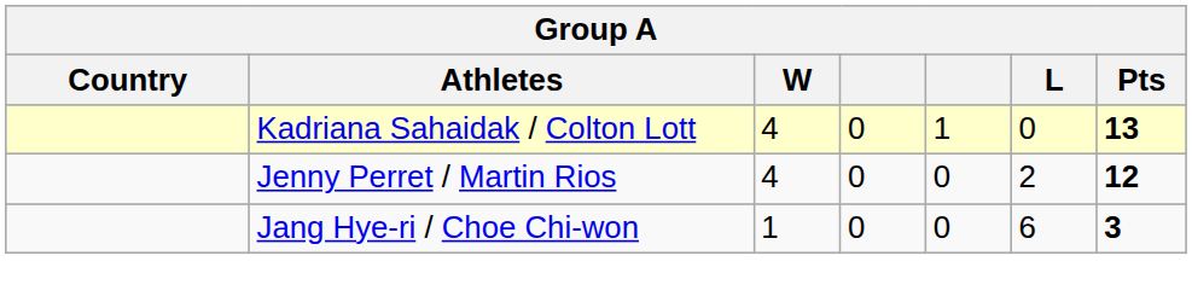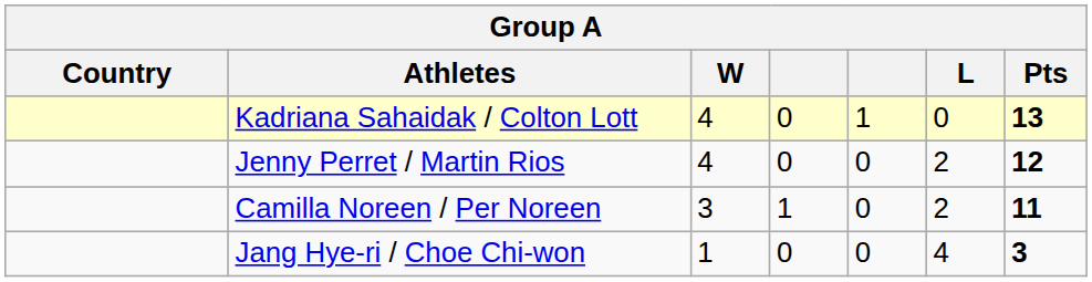 <table class=wikitable>
 <tr>
 <th colspan=7>Group A</th>
 </tr>
 <tr>
 <th width=125>Country</th>
 <th width=275>Athletes</th>
 <th width=40>W</th>
 <th width=40></th>
 <th width=40></th>
 <th width=40>L</th>
 <th width=40>Pts</th>
 </tr>
 <tr bgcolor=#ffffcc>
 <td></td>
 <td><a href='#'>Kadriana Sahaidak</a> / <a href='#'>Colton Lott</a></td>
 <td>4</td>
 <td>0</td>
 <td>1</td>
 <td>0</td>
 <td><strong>13</strong></td>
 </tr>
 <tr>
 <td></td>
 <td><a href='#'>Jenny Perret</a> / <a href='#'>Martin Rios</a></td>
 <td>4</td>
 <td>0</td>
 <td>0</td>
 <td>2</td>
 <td><strong>12</strong></td>
 </tr>
 <tr>
 <td></td>
+<td><a href='#'>Camilla Noreen</a> / <a href='#'>Per Noreen</a></td>
+<td>3</td>
+<td>1</td>
+<td>0</td>
+<td>2</td>
+<td><strong>11</strong></td>
+</tr>
+<tr>
+<td></td>
 <td><a href='#'>Jang Hye-ri</a> / <a href='#'>Choe Chi-won</a></td>
 <td>1</td>
 <td>0</td>
 <td>0</td>
-<td>6</td>
+<td>4</td>
 <td><strong>3</strong></td>
 </tr>
 </table>
